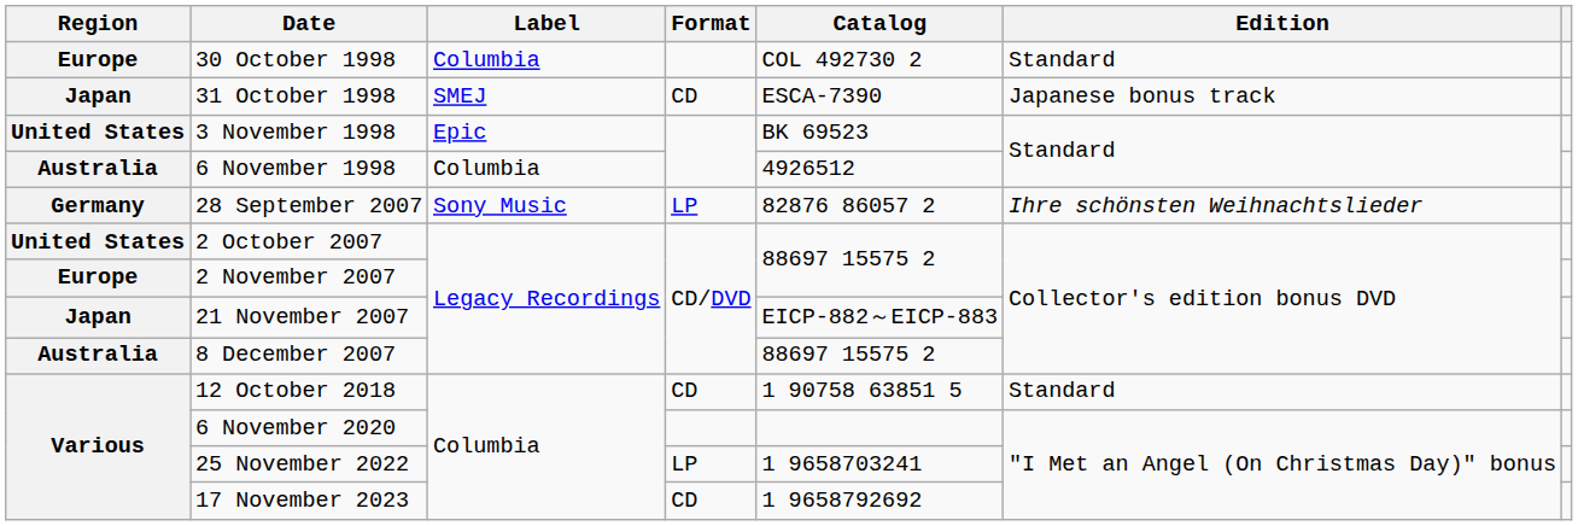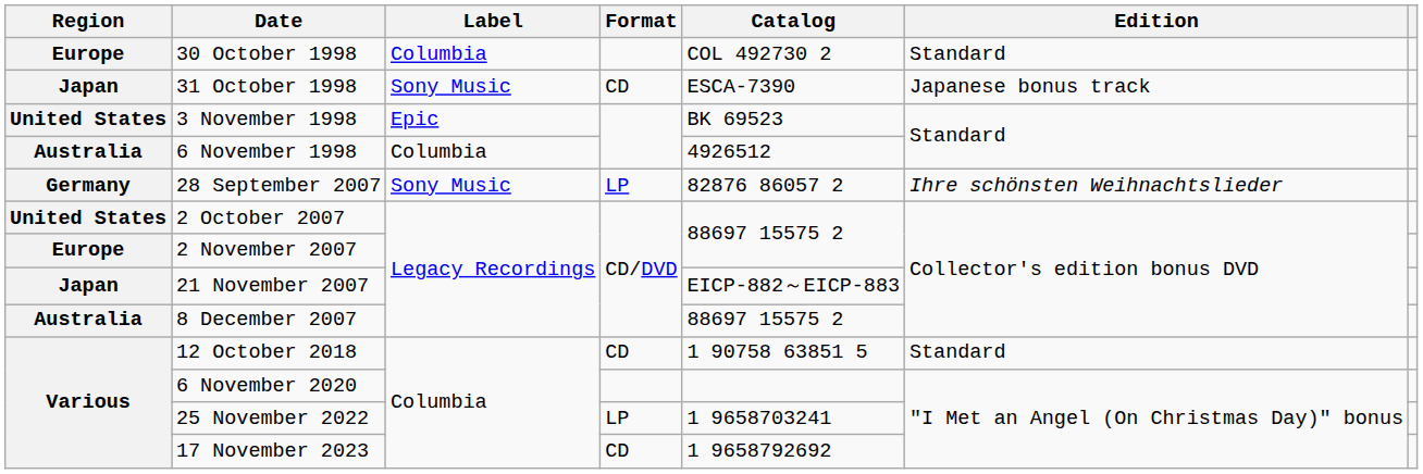 <table class="wikitable plainrowheaders">
 <tr>
 <th scope="col">Region</th>
 <th scope="col">Date</th>
 <th scope="col">Label</th>
 <th scope="col">Format</th>
 <th scope="col">Catalog</th>
 <th scope="col">Edition</th>
 <th scope="col"></th>
 </tr>
 <tr>
 <th scope="row">Europe</th>
 <td>30 October 1998</td>
 <td><a href='#'>Columbia</a></td>
 <td></td>
 <td>COL 492730 2</td>
 <td>Standard</td>
 <td style="text-align:center;"></td>
 </tr>
 <tr>
 <th scope="row">Japan</th>
 <td>31 October 1998</td>
-<td><a href='#'>SMEJ</a></td>
+<td><a href='#'>Sony Music</a></td>
 <td>CD</td>
 <td>ESCA-7390</td>
 <td>Japanese bonus track</td>
 <td style="text-align:center;"></td>
 </tr>
 <tr>
 <th scope="row">United States</th>
 <td>3 November 1998</td>
 <td><a href='#'>Epic</a></td>
 <td rowspan="2"></td>
 <td>BK 69523</td>
 <td rowspan="2">Standard</td>
 <td style="text-align:center;"></td>
 </tr>
 <tr>
 <th scope="row">Australia</th>
 <td>6 November 1998</td>
 <td>Columbia</td>
 <td>4926512</td>
 <td style="text-align:center;"></td>
 </tr>
 <tr>
 <th scope="row">Germany</th>
 <td>28 September 2007</td>
 <td><a href='#'>Sony Music</a></td>
 <td><a href='#'>LP</a></td>
 <td>82876 86057 2</td>
 <td><em>Ihre schönsten Weihnachtslieder</em></td>
 <td style="text-align:center;"></td>
 </tr>
 <tr>
 <th scope="row">United States</th>
 <td>2 October 2007</td>
 <td rowspan="4"><a href='#'>Legacy Recordings</a></td>
 <td rowspan="4">CD/<a href='#'>DVD</a></td>
 <td rowspan="2">88697 15575 2</td>
 <td rowspan="4">Collector's edition bonus DVD</td>
 <td style="text-align:center;"></td>
 </tr>
 <tr>
 <th scope="row">Europe</th>
 <td>2 November 2007</td>
 <td style="text-align:center;"></td>
 </tr>
 <tr>
 <th scope="row">Japan</th>
 <td>21 November 2007</td>
 <td>EICP-882～EICP-883</td>
 <td style="text-align:center;"></td>
 </tr>
 <tr>
 <th scope="row">Australia</th>
 <td>8 December 2007</td>
 <td>88697 15575 2</td>
 <td style="text-align:center;"></td>
 </tr>
 <tr>
 <th scope="row" rowspan="4">Various</th>
 <td>12 October 2018</td>
 <td rowspan="4">Columbia</td>
 <td>CD</td>
 <td>1 90758 63851 5</td>
 <td>Standard</td>
 <td style="text-align:center;"></td>
 </tr>
 <tr>
 <td>6 November 2020</td>
 <td></td>
 <td></td>
 <td rowspan="3">"I Met an Angel (On Christmas Day)" bonus</td>
 <td style="text-align:center;"></td>
 </tr>
 <tr>
 <td>25 November 2022</td>
 <td>LP</td>
 <td>1 9658703241</td>
 <td style="text-align:center;"></td>
 </tr>
 <tr>
 <td>17 November 2023</td>
 <td>CD</td>
 <td>1 9658792692</td>
 <td style="text-align:center;"></td>
 </tr>
 </table>
